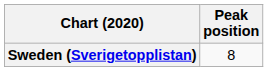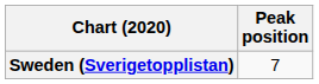 <table class="wikitable plainrowheaders" style="text-align:center">
 <tr>
 <th scope="col">Chart (2020)</th>
 <th scope="col">Peak<br>position</th>
 </tr>
 <tr>
 <th scope="row">Sweden (<a href='#'>Sverigetopplistan</a>)</th>
-<td>8</td>
+<td>7</td>
 </tr>
 </table>
